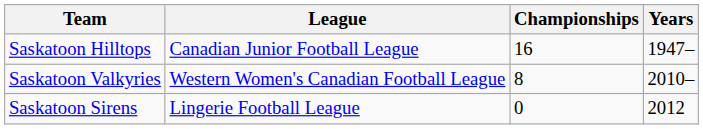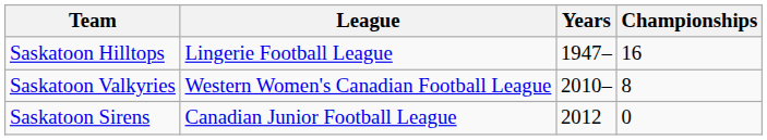 <table class="wikitable">
 <tr>
 <th>Team</th>
 <th>League</th>
+<th>Years</th>
 <th>Championships</th>
-<th>Years</th>
 </tr>
 <tr>
 <td><a href='#'>Saskatoon Hilltops</a></td>
-<td><a href='#'>Canadian Junior Football League</a></td>
+<td><a href='#'>Lingerie Football League</a></td>
+<td>1947–</td>
 <td>16</td>
-<td>1947–</td>
 </tr>
 <tr>
 <td><a href='#'>Saskatoon Valkyries</a></td>
 <td><a href='#'>Western Women's Canadian Football League</a></td>
+<td>2010–</td>
 <td>8</td>
-<td>2010–</td>
 </tr>
 <tr>
 <td><a href='#'>Saskatoon Sirens</a></td>
-<td><a href='#'>Lingerie Football League</a></td>
+<td><a href='#'>Canadian Junior Football League</a></td>
+<td>2012</td>
 <td>0</td>
-<td>2012</td>
 </tr>
 </table>
